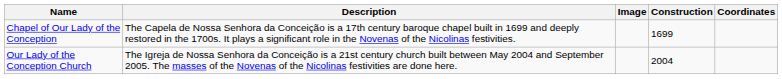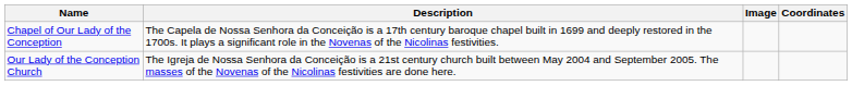 <table class="wikitable sortable">
 <tr>
 <th>Name</th>
 <th>Description</th>
 <th>Image</th>
-<th>Construction</th>
 <th>Coordinates</th>
 </tr>
 <tr>
 <td><a href='#'>Chapel of Our Lady of the Conception</a></td>
 <td>The Capela de Nossa Senhora da Conceição is a 17th century baroque chapel built in 1699 and deeply restored in the 1700s. It plays a significant role in the <a href='#'>Novenas</a> of the <a href='#'>Nicolinas</a> festivities.</td>
 <td></td>
-<td>1699</td>
 <td></td>
 </tr>
 <tr>
 <td><a href='#'>Our Lady of the Conception Church</a></td>
 <td>The Igreja de Nossa Senhora da Conceição is a 21st century church built between May 2004 and September 2005. The <a href='#'>masses</a> of the <a href='#'>Novenas</a> of the <a href='#'>Nicolinas</a> festivities are done here.</td>
 <td></td>
-<td>2004</td>
 <td></td>
 </tr>
 </table>
